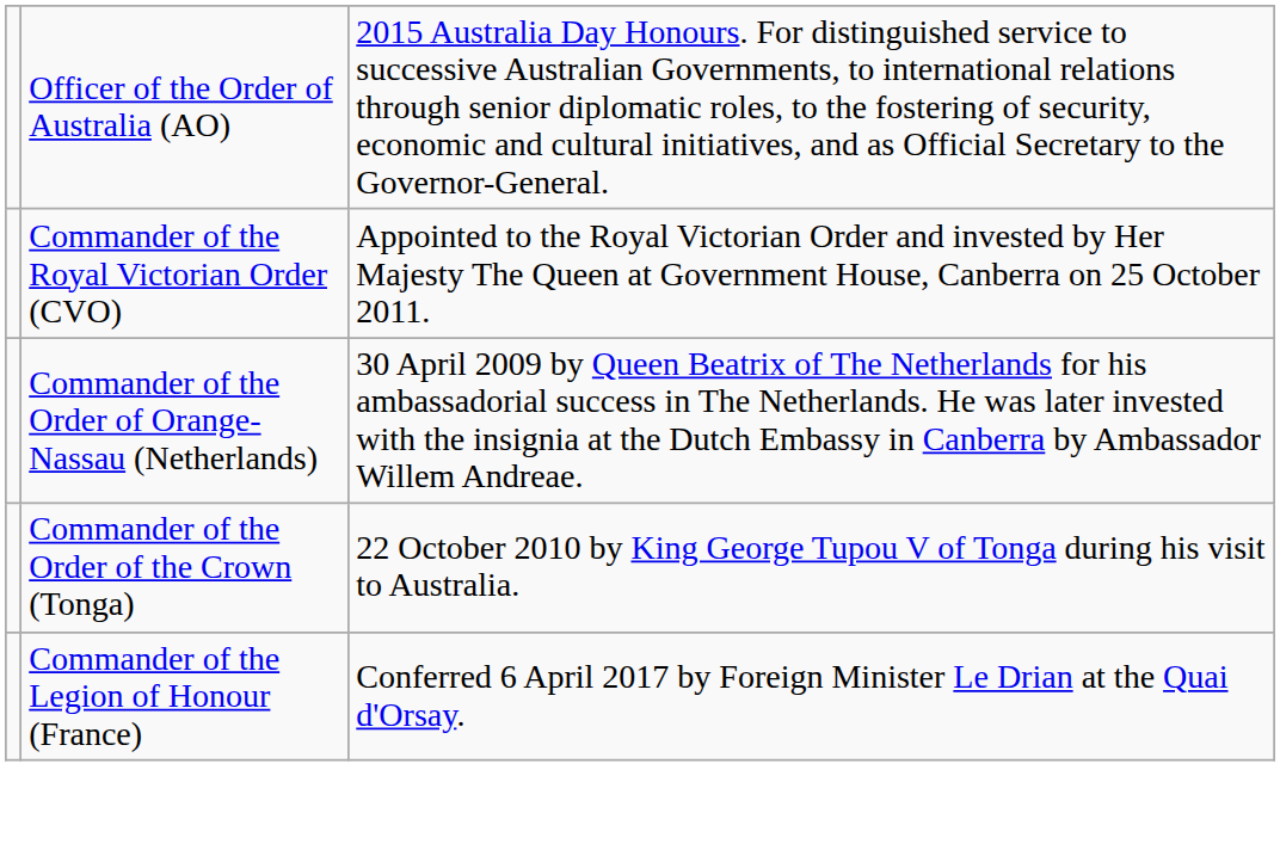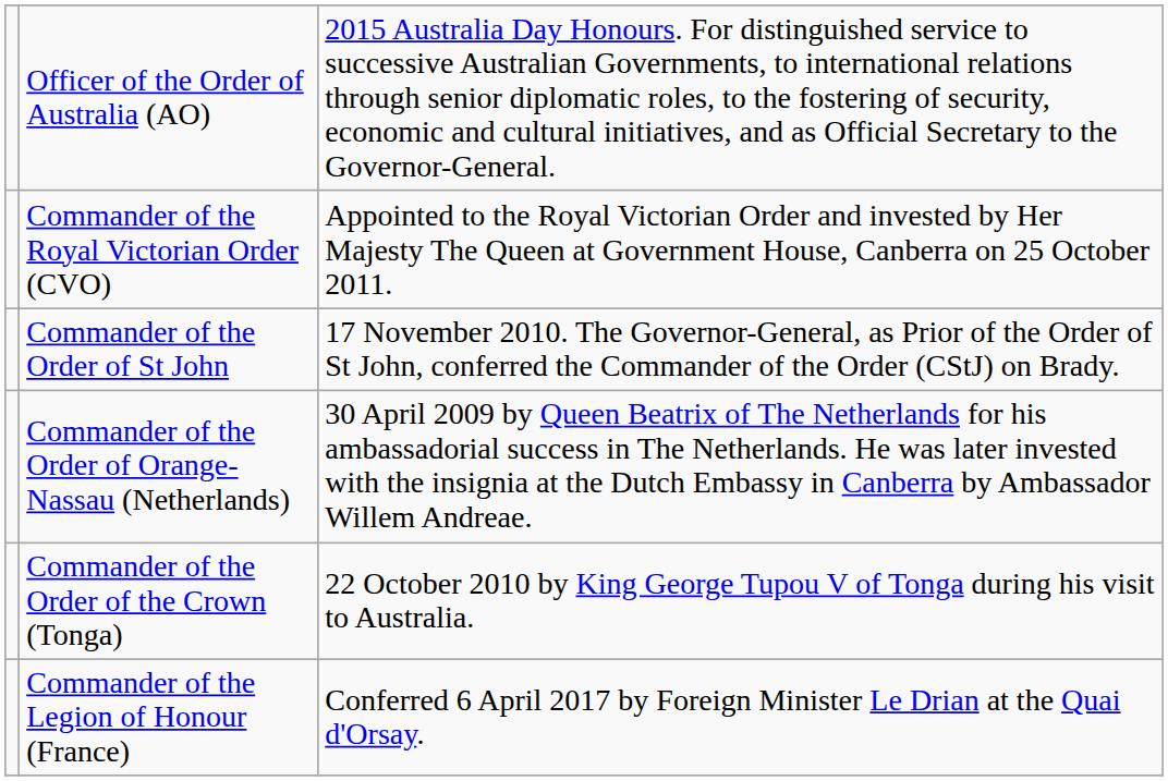 <table class="wikitable">
 <tr>
 <td></td>
 <td><a href='#'>Officer of the Order of Australia</a> (AO)</td>
 <td><a href='#'>2015 Australia Day Honours</a>. For distinguished service to successive Australian Governments, to international relations through senior diplomatic roles, to the fostering of security, economic and cultural initiatives, and as Official Secretary to the Governor-General.</td>
 </tr>
 <tr>
 <td></td>
 <td><a href='#'>Commander of the Royal Victorian Order</a> (CVO)</td>
 <td>Appointed to the Royal Victorian Order and invested by Her Majesty The Queen at Government House, Canberra on 25 October 2011.</td>
+</tr>
+<tr>
+<td></td>
+<td><a href='#'>Commander of the Order of St John</a></td>
+<td>17 November 2010. The Governor-General, as Prior of the Order of St John, conferred the Commander of the Order (CStJ) on Brady.</td>
 </tr>
 <tr>
 <td></td>
 <td><a href='#'>Commander of the Order of Orange-Nassau</a> (Netherlands)</td>
 <td>30 April 2009 by <a href='#'>Queen Beatrix of The Netherlands</a> for his ambassadorial success in The Netherlands. He was later invested with the insignia at the Dutch Embassy in <a href='#'>Canberra</a> by Ambassador Willem Andreae.</td>
 </tr>
 <tr>
 <td></td>
 <td><a href='#'>Commander of the Order of the Crown</a> (Tonga)</td>
 <td>22 October 2010 by <a href='#'>King George Tupou V of Tonga</a> during his visit to Australia.</td>
 </tr>
 <tr>
 <td></td>
 <td><a href='#'>Commander of the Legion of Honour</a> (France)</td>
 <td>Conferred 6 April 2017 by Foreign Minister <a href='#'>Le Drian</a> at the <a href='#'>Quai d'Orsay</a>.</td>
 </tr>
 </table>
